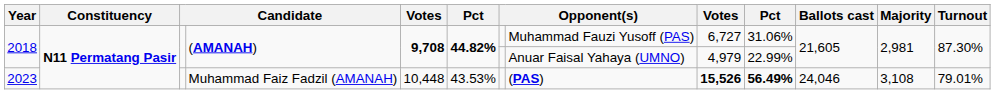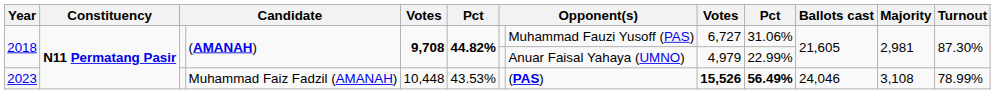 <table class="wikitable" style="margin:0.5em ; font-size:95%">
 <tr>
 <th>Year</th>
 <th>Constituency</th>
 <th colspan=2>Candidate</th>
 <th>Votes</th>
 <th>Pct</th>
 <th colspan=2>Opponent(s)</th>
 <th>Votes</th>
 <th>Pct</th>
 <th>Ballots cast</th>
 <th>Majority</th>
 <th>Turnout</th>
 </tr>
 <tr>
 <td rowspan="2"><a href='#'>2018</a></td>
 <td rowspan="3"><strong>N11 <a href='#'>Permatang Pasir</a></strong></td>
 <td rowspan="2" ></td>
 <td rowspan="2"> (<a href='#'><strong>AMANAH</strong></a>)</td>
 <td rowspan="2" align="right"><strong>9,708</strong></td>
 <td rowspan="2"><strong>44.82%</strong></td>
 <td></td>
 <td>Muhammad Fauzi Yusoff (<a href='#'>PAS</a>)</td>
 <td align="right">6,727</td>
 <td>31.06%</td>
 <td rowspan="2">21,605</td>
 <td rowspan="2">2,981</td>
 <td rowspan="2">87.30%</td>
 </tr>
 <tr>
 <td></td>
 <td>Anuar Faisal Yahaya (<a href='#'>UMNO</a>)</td>
 <td align="right">4,979</td>
 <td>22.99%</td>
 </tr>
 <tr>
 <td><a href='#'>2023</a></td>
 <td></td>
 <td>Muhammad Faiz Fadzil (<a href='#'>AMANAH</a>)</td>
 <td align="right">10,448</td>
 <td>43.53%</td>
 <td bgcolor=></td>
 <td> (<a href='#'><strong>PAS</strong></a>)</td>
 <td align="right"><strong>15,526</strong></td>
 <td><strong>56.49%</strong></td>
 <td>24,046</td>
 <td>3,108</td>
-<td>79.01%</td>
+<td>78.99%</td>
 </tr>
 </table>
